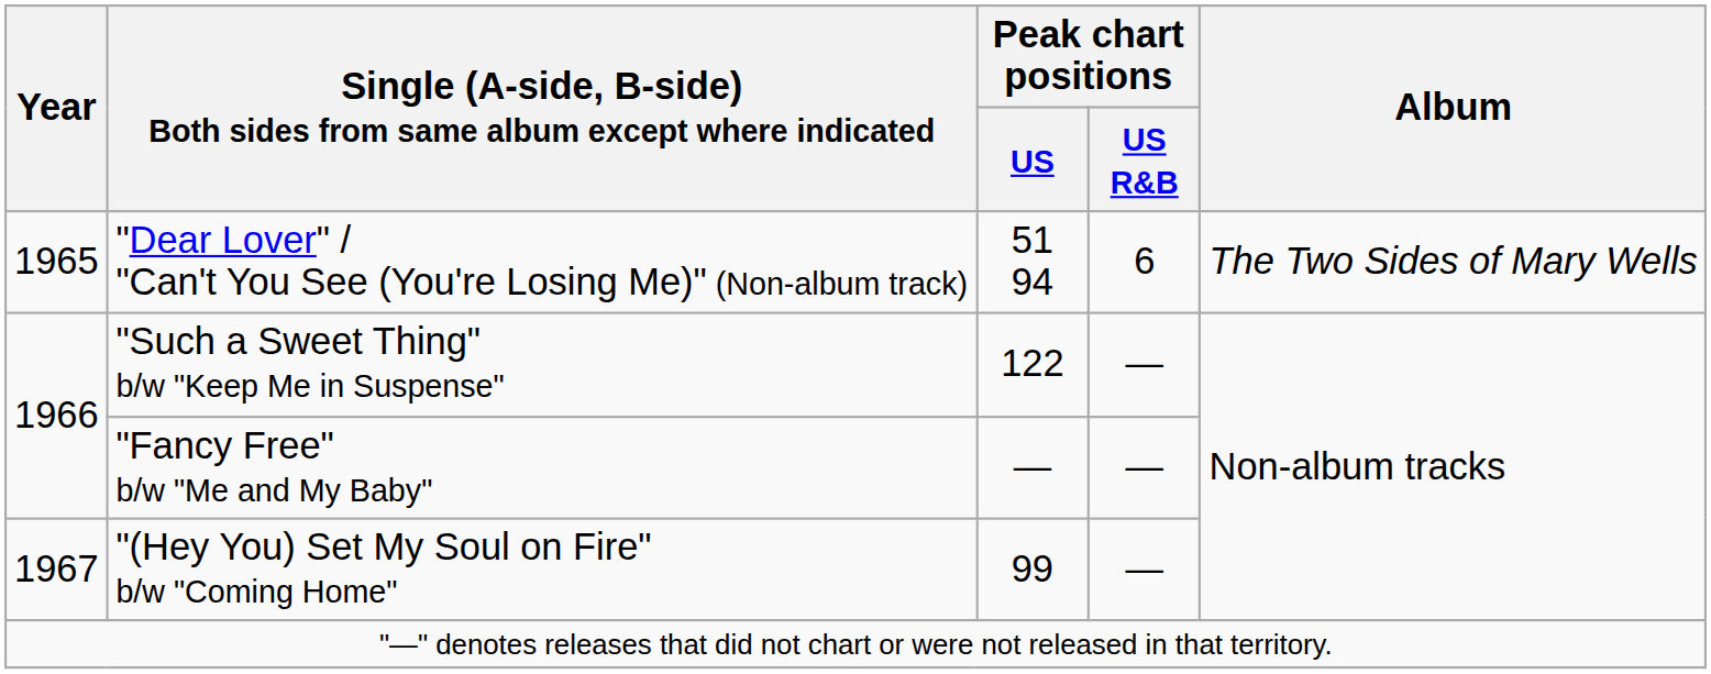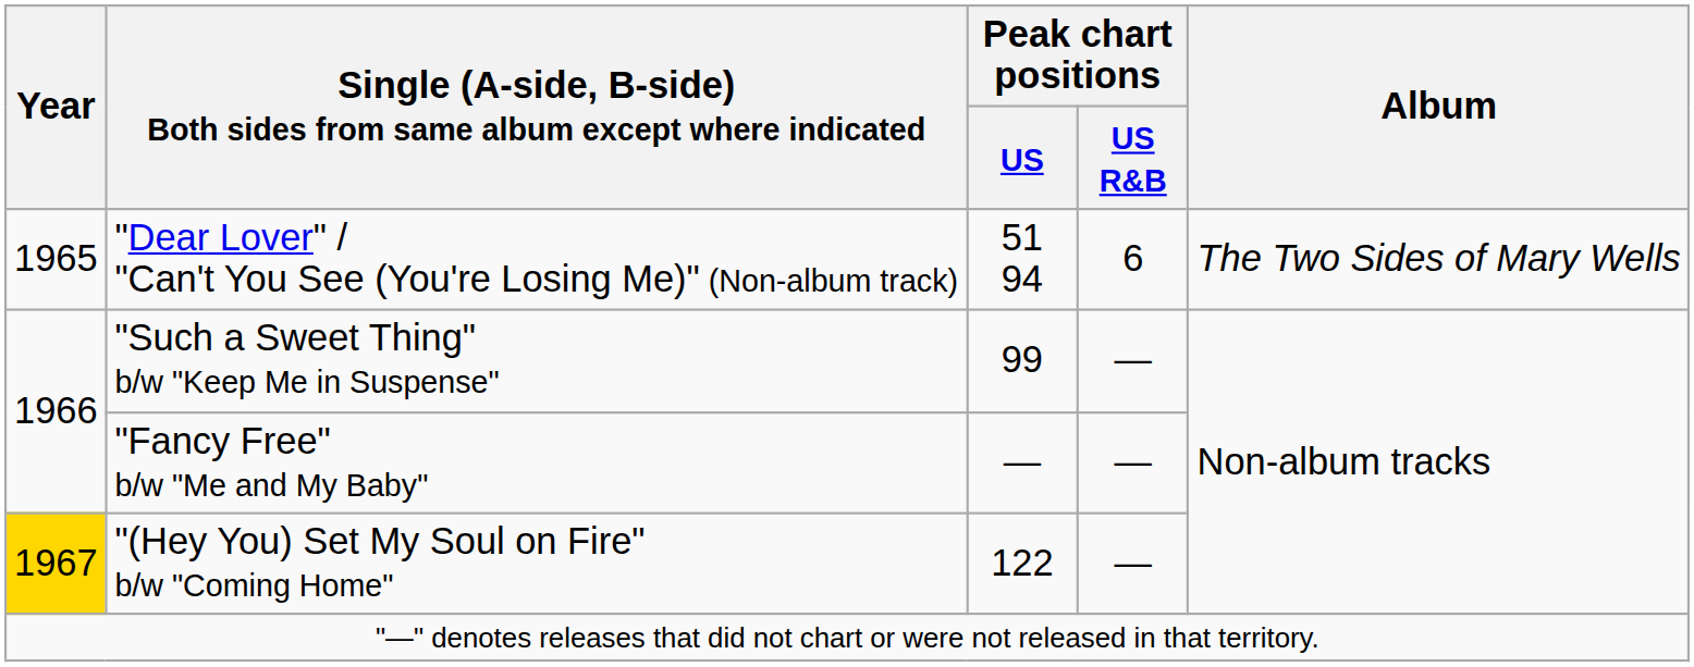 <table class="wikitable">
 <tr>
 <th scope="col" rowspan="2">Year</th>
 <th scope="col" rowspan="2">Single (A-side, B-side)<br><small>Both sides from same album except where indicated</small></th>
 <th scope="col" colspan="2">Peak chart positions</th>
 <th scope="col" rowspan="2">Album</th>
 </tr>
 <tr>
 <th align="center" width="40"><small><a href='#'>US</a></small><br></th>
 <th align="center" width="40"><small><a href='#'>US R&B</a></small><br></th>
 </tr>
 <tr>
 <td align="center">1965</td>
 <td align="left">"<a href='#'>Dear Lover</a>" /<br>"Can't You See (You're Losing Me)"<small> (Non-album track)</small></td>
 <td align="center">51<br>94</td>
 <td align="center">6</td>
 <td align="left"><em>The Two Sides of Mary Wells</em></td>
 </tr>
 <tr>
 <td align="center" rowspan="2">1966</td>
 <td align="left">"Such a Sweet Thing"<br><small>b/w "Keep Me in Suspense"</small></td>
-<td align="center">122</td>
+<td align="center">99</td>
 <td align="center">—</td>
 <td align="left" rowspan="3">Non-album tracks</td>
 </tr>
 <tr>
 <td align="left">"Fancy Free"<br><small>b/w "Me and My Baby"</small></td>
 <td align="center">—</td>
 <td align="center">—</td>
 </tr>
 <tr>
-<td align="center">1967</td>
+<td align="center" style="background: gold;">1967</td>
 <td align="left">"(Hey You) Set My Soul on Fire"<br><small>b/w "Coming Home"</small></td>
-<td align="center">99</td>
+<td align="center">122</td>
 <td align="center">—</td>
 </tr>
 <tr>
 <td colspan="6" style="text-align:center; font-size:9pt;">"—" denotes releases that did not chart or were not released in that territory.</td>
 </tr>
 </table>
